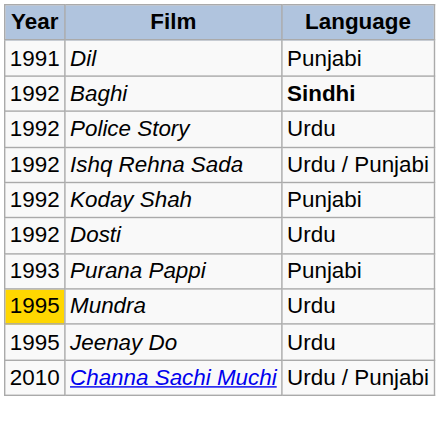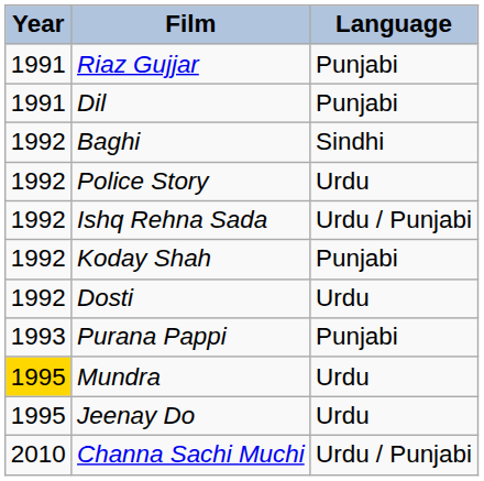 <table class="wikitable sortable plainrowheaders">
 <tr>
 <th style="background:#B0C4DE;">Year</th>
 <th style="background:#B0C4DE;">Film</th>
 <th style="background:#B0C4DE;">Language</th>
+</tr>
+<tr>
+<td>1991</td>
+<td><em><a href='#'>Riaz Gujjar</a></em></td>
+<td>Punjabi</td>
 </tr>
 <tr>
 <td>1991</td>
 <td><em>Dil</em></td>
 <td>Punjabi</td>
 </tr>
 <tr>
 <td>1992</td>
 <td><em>Baghi</em></td>
-<td><strong>Sindhi</strong></td>
+<td>Sindhi</td>
 </tr>
 <tr>
 <td>1992</td>
 <td><em>Police Story</em></td>
 <td>Urdu</td>
 </tr>
 <tr>
 <td>1992</td>
 <td><em>Ishq Rehna Sada</em></td>
 <td>Urdu / Punjabi</td>
 </tr>
 <tr>
 <td>1992</td>
 <td><em>Koday Shah</em></td>
 <td>Punjabi</td>
 </tr>
 <tr>
 <td>1992</td>
 <td><em>Dosti</em></td>
 <td>Urdu</td>
 </tr>
 <tr>
 <td>1993</td>
 <td><em>Purana Pappi</em></td>
 <td>Punjabi</td>
 </tr>
 <tr>
 <td style="background: gold;">1995</td>
 <td><em>Mundra</em></td>
 <td>Urdu</td>
 </tr>
 <tr>
 <td>1995</td>
 <td><em>Jeenay Do</em></td>
 <td>Urdu</td>
 </tr>
 <tr>
 <td>2010</td>
 <td><em><a href='#'>Channa Sachi Muchi</a></em></td>
 <td>Urdu / Punjabi</td>
 </tr>
 </table>
